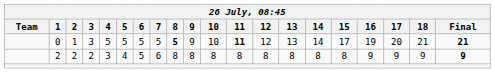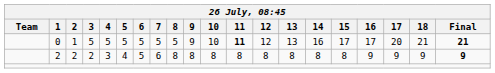 <table class=wikitable style="text-align:center; width: 55%">
 <tr>
 <th colspan=20><em>26 July, 08:45</em></th>
 </tr>
 <tr>
 <th>Team</th>
 <th>1</th>
 <th>2</th>
 <th>3</th>
 <th>4</th>
 <th>5</th>
 <th>6</th>
 <th>7</th>
 <th>8</th>
 <th>9</th>
 <th>10</th>
 <th>11</th>
 <th>12</th>
 <th>13</th>
 <th>14</th>
 <th>15</th>
 <th>16</th>
 <th>17</th>
 <th>18</th>
 <th>Final</th>
 </tr>
 <tr>
 <td align=left><strong></strong></td>
 <td>0</td>
 <td>1</td>
-<td>3</td>
 <td>5</td>
 <td>5</td>
 <td>5</td>
 <td>5</td>
-<td><strong>5</strong></td>
+<td>5</td>
+<td>5</td>
 <td>9</td>
 <td>10</td>
 <td><strong>11</strong></td>
 <td>12</td>
 <td>13</td>
-<td>14</td>
+<td>16</td>
 <td>17</td>
-<td>19</td>
+<td>17</td>
 <td>20</td>
 <td>21</td>
 <td><strong>21</strong></td>
 </tr>
 <tr>
 <td align=left></td>
 <td>2</td>
 <td>2</td>
 <td>2</td>
 <td>3</td>
 <td>4</td>
 <td>5</td>
 <td>6</td>
 <td>8</td>
 <td>8</td>
 <td>8</td>
 <td>8</td>
 <td>8</td>
 <td>8</td>
 <td>8</td>
 <td>8</td>
 <td>9</td>
 <td>9</td>
 <td>9</td>
 <td><strong>9</strong></td>
 </tr>
 <tr>
 <td colspan=20></td>
 </tr>
 </table>
